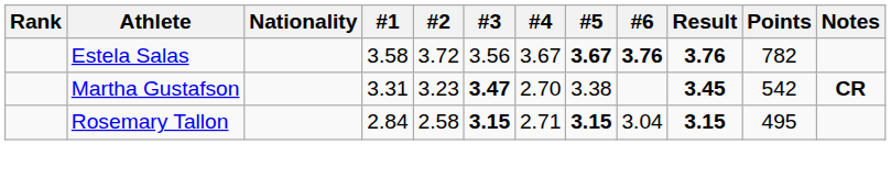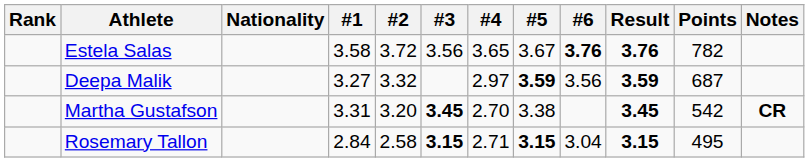 <table class="wikitable sortable" style="text-align:center">
 <tr>
 <th>Rank</th>
 <th>Athlete</th>
 <th>Nationality</th>
 <th>#1</th>
 <th>#2</th>
 <th>#3</th>
 <th>#4</th>
 <th>#5</th>
 <th>#6</th>
 <th>Result</th>
 <th>Points</th>
 <th>Notes</th>
 </tr>
 <tr>
 <td></td>
 <td align=left><a href='#'>Estela Salas</a></td>
 <td align=left></td>
 <td>3.58</td>
 <td>3.72</td>
 <td>3.56</td>
+<td>3.65</td>
 <td>3.67</td>
-<td><strong>3.67</strong></td>
 <td><strong>3.76</strong></td>
 <td><strong>3.76</strong></td>
 <td>782</td>
 <td></td>
 </tr>
 <tr>
 <td></td>
+<td align=left><a href='#'>Deepa Malik</a></td>
+<td align=left></td>
+<td>3.27</td>
+<td>3.32</td>
+<td></td>
+<td>2.97</td>
+<td><strong>3.59</strong></td>
+<td>3.56</td>
+<td><strong>3.59</strong></td>
+<td>687</td>
+<td></td>
+</tr>
+<tr>
+<td></td>
 <td align=left><a href='#'>Martha Gustafson</a></td>
 <td align=left></td>
 <td>3.31</td>
-<td>3.23</td>
-<td><strong>3.47</strong></td>
+<td>3.20</td>
+<td><strong>3.45</strong></td>
 <td>2.70</td>
 <td>3.38</td>
 <td></td>
 <td><strong>3.45</strong></td>
 <td>542</td>
 <td><strong>CR</strong></td>
 </tr>
 <tr>
 <td></td>
 <td align=left><a href='#'>Rosemary Tallon</a></td>
 <td align=left></td>
 <td>2.84</td>
 <td>2.58</td>
 <td><strong>3.15</strong></td>
 <td>2.71</td>
 <td><strong>3.15</strong></td>
 <td>3.04</td>
 <td><strong>3.15</strong></td>
 <td>495</td>
 <td></td>
 </tr>
 </table>
